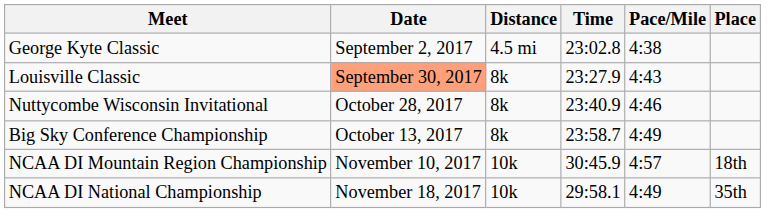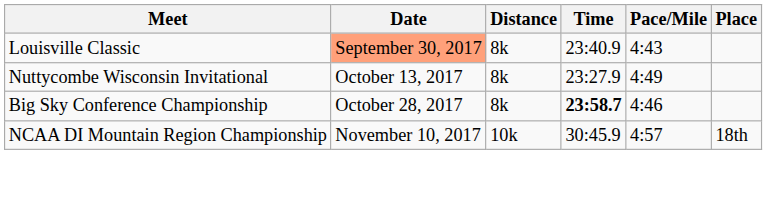 <table class="wikitable sortable">
 <tr>
 <th>Meet</th>
 <th>Date</th>
 <th>Distance</th>
 <th>Time</th>
 <th>Pace/Mile</th>
 <th>Place</th>
 </tr>
 <tr>
-<td>George Kyte Classic</td>
-<td>September 2, 2017</td>
-<td>4.5 mi</td>
-<td>23:02.8</td>
-<td>4:38</td>
-<td></td>
-</tr>
-<tr>
 <td>Louisville Classic</td>
 <td style="background: lightsalmon;">September 30, 2017</td>
 <td>8k</td>
-<td>23:27.9</td>
+<td>23:40.9</td>
 <td>4:43</td>
 <td></td>
 </tr>
 <tr>
 <td>Nuttycombe Wisconsin Invitational</td>
-<td>October 28, 2017</td>
+<td>October 13, 2017</td>
 <td>8k</td>
-<td>23:40.9</td>
-<td>4:46</td>
+<td>23:27.9</td>
+<td>4:49</td>
 <td></td>
 </tr>
 <tr>
 <td>Big Sky Conference Championship</td>
-<td>October 13, 2017</td>
+<td>October 28, 2017</td>
 <td>8k</td>
-<td>23:58.7</td>
-<td>4:49</td>
+<td><strong>23:58.7</strong></td>
+<td>4:46</td>
 <td></td>
 </tr>
 <tr>
 <td>NCAA DI Mountain Region Championship</td>
 <td>November 10, 2017</td>
 <td>10k</td>
 <td>30:45.9</td>
 <td>4:57</td>
 <td>18th</td>
 </tr>
-<tr>
-<td>NCAA DI National Championship</td>
-<td>November 18, 2017</td>
-<td>10k</td>
-<td>29:58.1</td>
-<td>4:49</td>
-<td>35th</td>
-</tr>
 </table>
